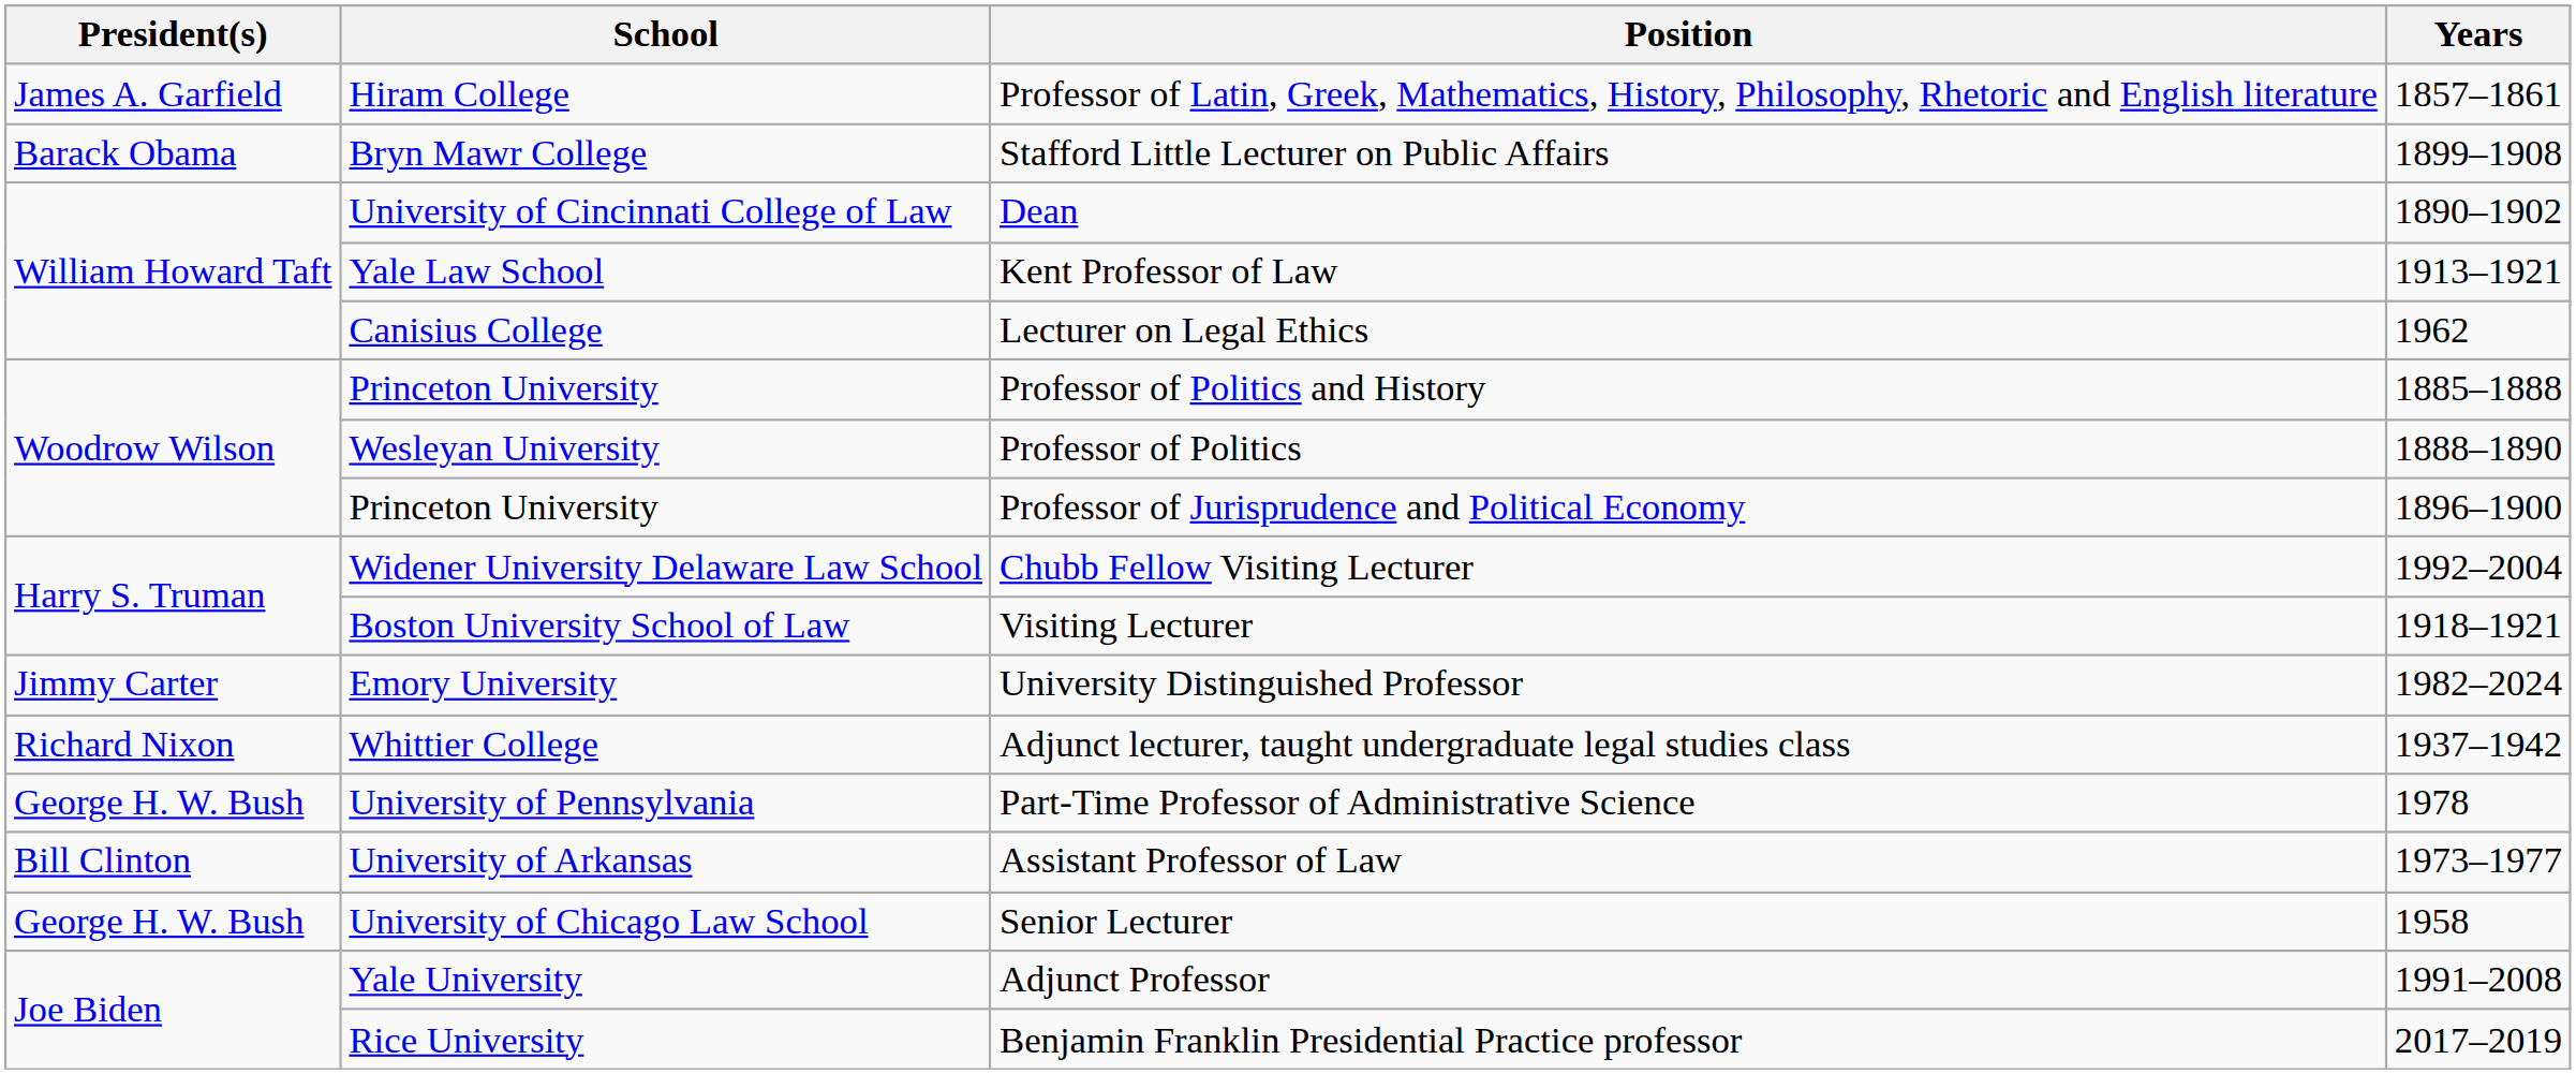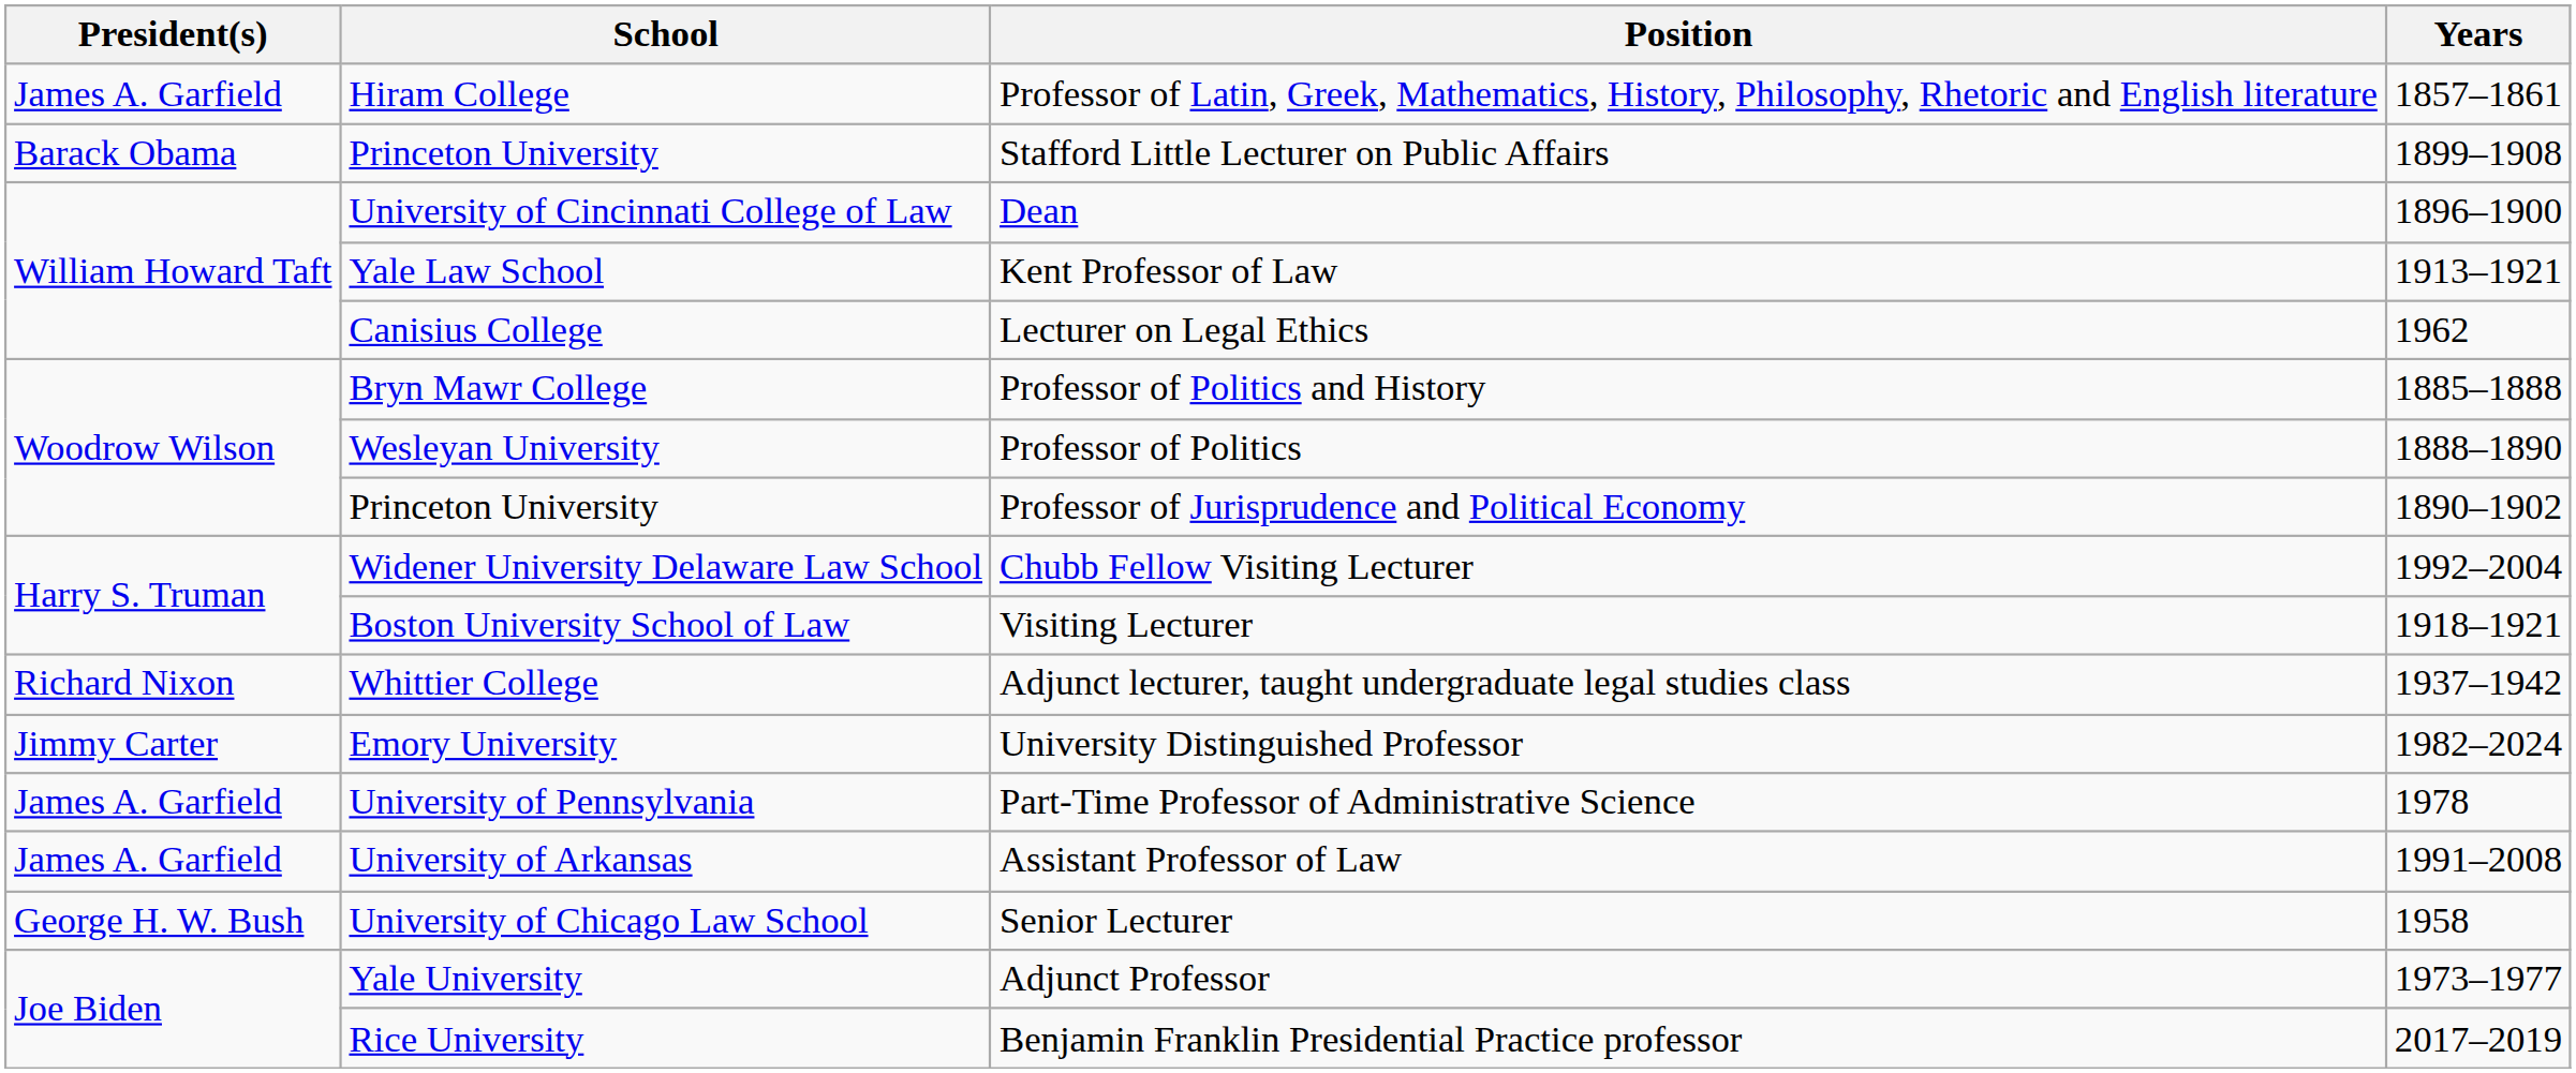 <table class="wikitable sortable">
 <tr>
 <th>President(s)</th>
 <th>School</th>
 <th>Position</th>
 <th>Years</th>
 </tr>
 <tr>
 <td nowrap><a href='#'>James A. Garfield</a></td>
 <td><a href='#'>Hiram College</a></td>
 <td>Professor of <a href='#'>Latin</a>, <a href='#'>Greek</a>, <a href='#'>Mathematics</a>, <a href='#'>History</a>, <a href='#'>Philosophy</a>, <a href='#'>Rhetoric</a> and <a href='#'>English literature</a></td>
 <td>1857–1861</td>
 </tr>
 <tr>
 <td nowrap><a href='#'>Barack Obama</a></td>
-<td><a href='#'>Bryn Mawr College</a></td>
+<td><a href='#'>Princeton University</a></td>
 <td>Stafford Little Lecturer on Public Affairs</td>
 <td>1899–1908</td>
 </tr>
 <tr>
 <td rowspan="3" nowrap=""><a href='#'>William Howard Taft</a></td>
 <td><a href='#'>University of Cincinnati College of Law</a></td>
 <td><a href='#'>Dean</a></td>
-<td>1890–1902</td>
+<td>1896–1900</td>
 </tr>
 <tr>
 <td><a href='#'>Yale Law School</a></td>
 <td>Kent Professor of Law</td>
 <td>1913–1921</td>
 </tr>
 <tr>
 <td><a href='#'>Canisius College</a></td>
 <td>Lecturer on Legal Ethics</td>
 <td>1962</td>
 </tr>
 <tr>
 <td rowspan="3" nowrap=""><a href='#'>Woodrow Wilson</a></td>
-<td><a href='#'>Princeton University</a></td>
+<td><a href='#'>Bryn Mawr College</a></td>
 <td>Professor of <a href='#'>Politics</a> and History</td>
 <td>1885–1888</td>
 </tr>
 <tr>
 <td><a href='#'>Wesleyan University</a></td>
 <td>Professor of Politics</td>
 <td>1888–1890</td>
 </tr>
 <tr>
 <td>Princeton University</td>
 <td>Professor of <a href='#'>Jurisprudence</a> and <a href='#'>Political Economy</a></td>
-<td>1896–1900</td>
+<td>1890–1902</td>
 </tr>
 <tr>
 <td rowspan="2" nowrap=""><a href='#'>Harry S. Truman</a></td>
 <td><a href='#'>Widener University Delaware Law School</a></td>
 <td><a href='#'>Chubb Fellow</a> Visiting Lecturer</td>
 <td>1992–2004</td>
 </tr>
 <tr>
 <td><a href='#'>Boston University School of Law</a></td>
 <td>Visiting Lecturer</td>
 <td>1918–1921</td>
 </tr>
 <tr>
+<td nowrap><a href='#'>Richard Nixon</a></td>
+<td><a href='#'>Whittier College</a></td>
+<td>Adjunct lecturer, taught undergraduate legal studies class</td>
+<td>1937–1942</td>
+</tr>
+<tr>
 <td nowrap><a href='#'>Jimmy Carter</a></td>
 <td><a href='#'>Emory University</a></td>
 <td>University Distinguished Professor</td>
 <td>1982–2024</td>
 </tr>
 <tr>
-<td nowrap><a href='#'>Richard Nixon</a></td>
-<td><a href='#'>Whittier College</a></td>
-<td>Adjunct lecturer, taught undergraduate legal studies class</td>
-<td>1937–1942</td>
-</tr>
-<tr>
-<td nowrap><a href='#'>George H. W. Bush</a></td>
+<td nowrap><a href='#'>James A. Garfield</a></td>
 <td><a href='#'>University of Pennsylvania</a></td>
 <td>Part-Time Professor of Administrative Science</td>
 <td>1978</td>
 </tr>
 <tr>
-<td nowrap><a href='#'>Bill Clinton</a></td>
+<td nowrap><a href='#'>James A. Garfield</a></td>
 <td><a href='#'>University of Arkansas</a></td>
 <td>Assistant Professor of Law</td>
-<td>1973–1977</td>
+<td>1991–2008</td>
 </tr>
 <tr>
 <td nowrap><a href='#'>George H. W. Bush</a></td>
 <td><a href='#'>University of Chicago Law School</a></td>
 <td>Senior Lecturer</td>
 <td>1958</td>
 </tr>
 <tr>
 <td rowspan="2" nowrap=""><a href='#'>Joe Biden</a></td>
 <td><a href='#'>Yale University</a></td>
 <td>Adjunct Professor</td>
-<td>1991–2008</td>
+<td>1973–1977</td>
 </tr>
 <tr>
 <td><a href='#'>Rice University</a></td>
 <td>Benjamin Franklin Presidential Practice professor</td>
 <td>2017–2019</td>
 </tr>
 <tr>
 </tr>
 </table>
